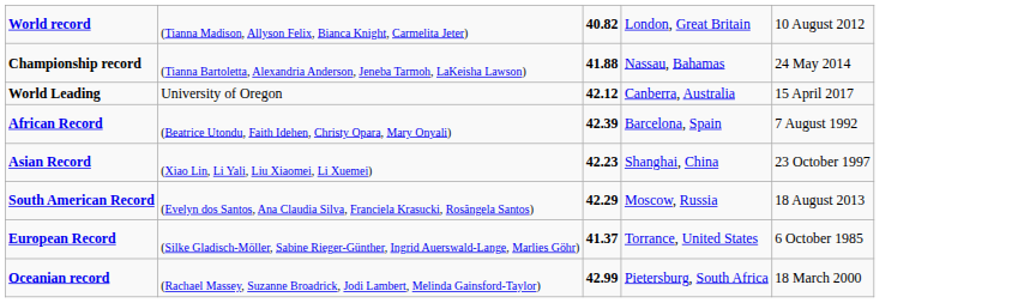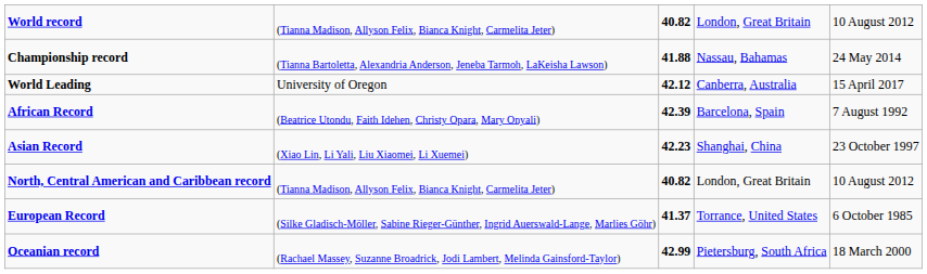 <table class="wikitable">
 <tr>
 <td><strong><a href='#'>World record</a></strong></td>
 <td><br><small>(<a href='#'>Tianna Madison</a>, <a href='#'>Allyson Felix</a>, <a href='#'>Bianca Knight</a>, <a href='#'>Carmelita Jeter</a>)</small></td>
 <td><strong>40.82</strong></td>
 <td> <a href='#'>London</a>, <a href='#'>Great Britain</a></td>
 <td>10 August 2012</td>
 </tr>
 <tr>
 <td><strong>Championship record</strong></td>
 <td><br><small>(<a href='#'>Tianna Bartoletta</a>, <a href='#'>Alexandria Anderson</a>, <a href='#'>Jeneba Tarmoh</a>, <a href='#'>LaKeisha Lawson</a>)</small></td>
 <td><strong>41.88</strong></td>
 <td> <a href='#'>Nassau</a>, <a href='#'>Bahamas</a></td>
 <td>24 May 2014</td>
 </tr>
 <tr>
 <td><strong>World Leading</strong></td>
 <td>University of Oregon</td>
 <td><strong>42.12</strong></td>
 <td> <a href='#'>Canberra</a>, <a href='#'>Australia</a></td>
 <td>15 April 2017</td>
 </tr>
 <tr>
 <td><strong><a href='#'>African Record</a></strong></td>
 <td><br><small>(<a href='#'>Beatrice Utondu</a>, <a href='#'>Faith Idehen</a>, <a href='#'>Christy Opara</a>, <a href='#'>Mary Onyali</a>)</small></td>
 <td><strong>42.39</strong></td>
 <td> <a href='#'>Barcelona</a>, <a href='#'>Spain</a></td>
 <td>7 August 1992</td>
 </tr>
 <tr>
 <td><strong><a href='#'>Asian Record</a></strong></td>
 <td><br><small>(<a href='#'>Xiao Lin</a>, <a href='#'>Li Yali</a>, <a href='#'>Liu Xiaomei</a>, <a href='#'>Li Xuemei</a>)</small></td>
 <td><strong>42.23</strong></td>
 <td> <a href='#'>Shanghai</a>, <a href='#'>China</a></td>
 <td>23 October 1997</td>
 </tr>
 <tr>
-<td><strong><a href='#'>South American Record</a></strong></td>
-<td><br><small>(<a href='#'>Evelyn dos Santos</a>, <a href='#'>Ana Claudia Silva</a>, <a href='#'>Franciela Krasucki</a>, <a href='#'>Rosângela Santos</a>)</small></td>
-<td><strong>42.29</strong></td>
-<td> <a href='#'>Moscow</a>, <a href='#'>Russia</a></td>
-<td>18 August 2013</td>
+<td><strong><a href='#'>North, Central American and Caribbean record</a></strong></td>
+<td><br><small>(<a href='#'>Tianna Madison</a>, <a href='#'>Allyson Felix</a>, <a href='#'>Bianca Knight</a>, <a href='#'>Carmelita Jeter</a>)</small></td>
+<td><strong>40.82</strong></td>
+<td> London, Great Britain</td>
+<td>10 August 2012</td>
 </tr>
 <tr>
 <td><strong><a href='#'>European Record</a></strong></td>
 <td><br><small>(<a href='#'>Silke Gladisch-Möller</a>, <a href='#'>Sabine Rieger-Günther</a>, <a href='#'>Ingrid Auerswald-Lange</a>, <a href='#'>Marlies Göhr</a>)</small></td>
 <td><strong>41.37</strong></td>
 <td> <a href='#'>Torrance</a>, <a href='#'>United States</a></td>
 <td>6 October 1985</td>
 </tr>
 <tr>
 <td><strong><a href='#'>Oceanian record</a></strong></td>
 <td><br><small>(<a href='#'>Rachael Massey</a>, <a href='#'>Suzanne Broadrick</a>, <a href='#'>Jodi Lambert</a>, <a href='#'>Melinda Gainsford-Taylor</a>)</small></td>
 <td><strong>42.99</strong></td>
 <td> <a href='#'>Pietersburg</a>, <a href='#'>South Africa</a></td>
 <td>18 March 2000</td>
 </tr>
 </table>
